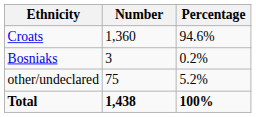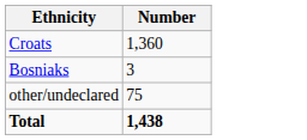 <table class="wikitable">
 <tr>
 <th width="100px">Ethnicity</th>
 <th width="80px">Number</th>
-<th width="80px">Percentage</th>
 </tr>
 <tr>
 <td><a href='#'>Croats</a></td>
 <td>1,360</td>
-<td>94.6%</td>
 </tr>
 <tr>
 <td><a href='#'>Bosniaks</a></td>
 <td>3</td>
-<td>0.2%</td>
 </tr>
 <tr>
 <td>other/undeclared</td>
 <td>75</td>
-<td>5.2%</td>
 </tr>
 <tr>
 <td><strong>Total</strong></td>
 <td><strong>1,438</strong></td>
-<td><strong>100%</strong></td>
 </tr>
 </table>
